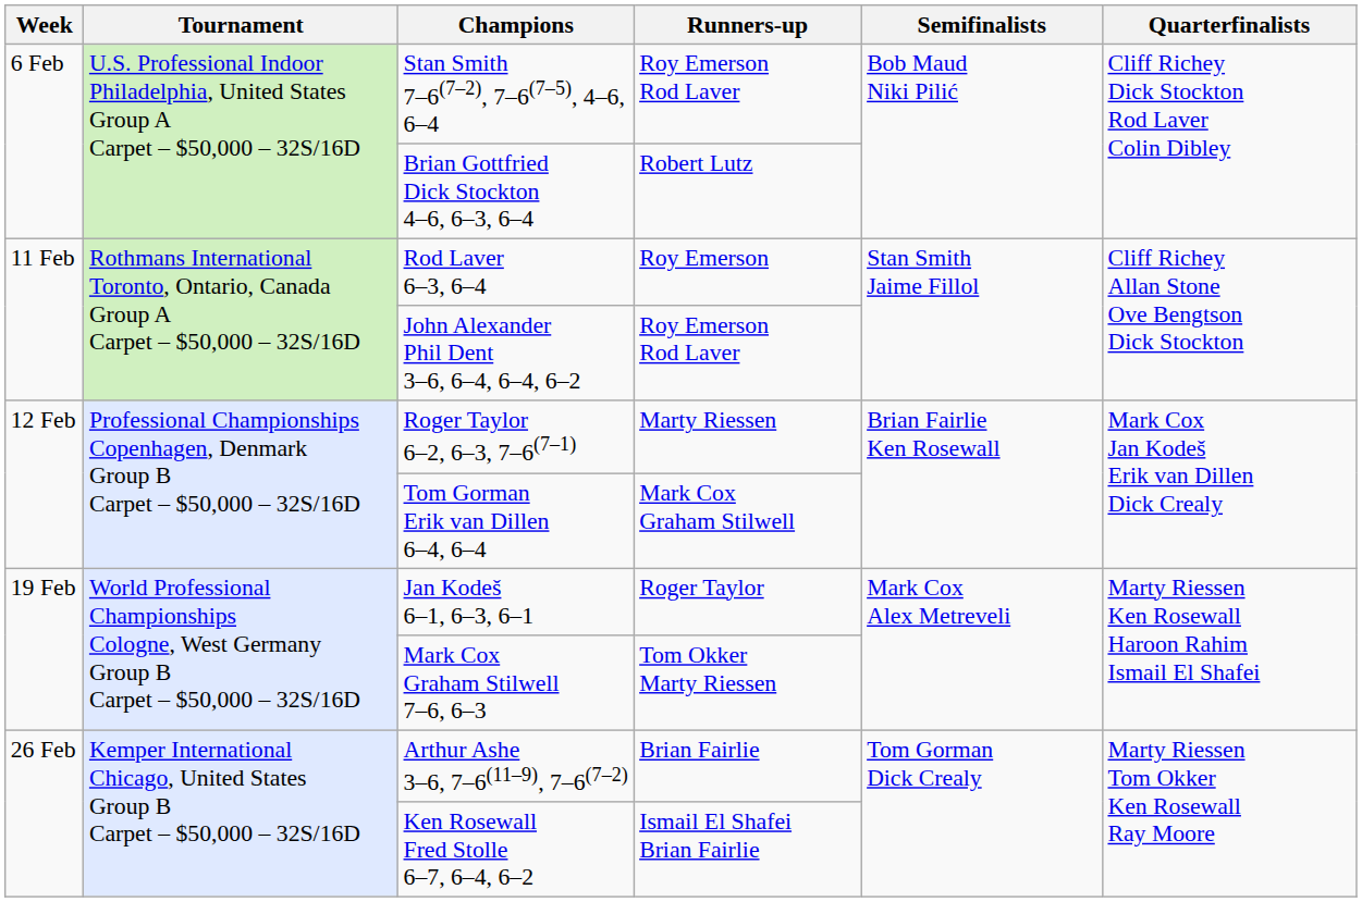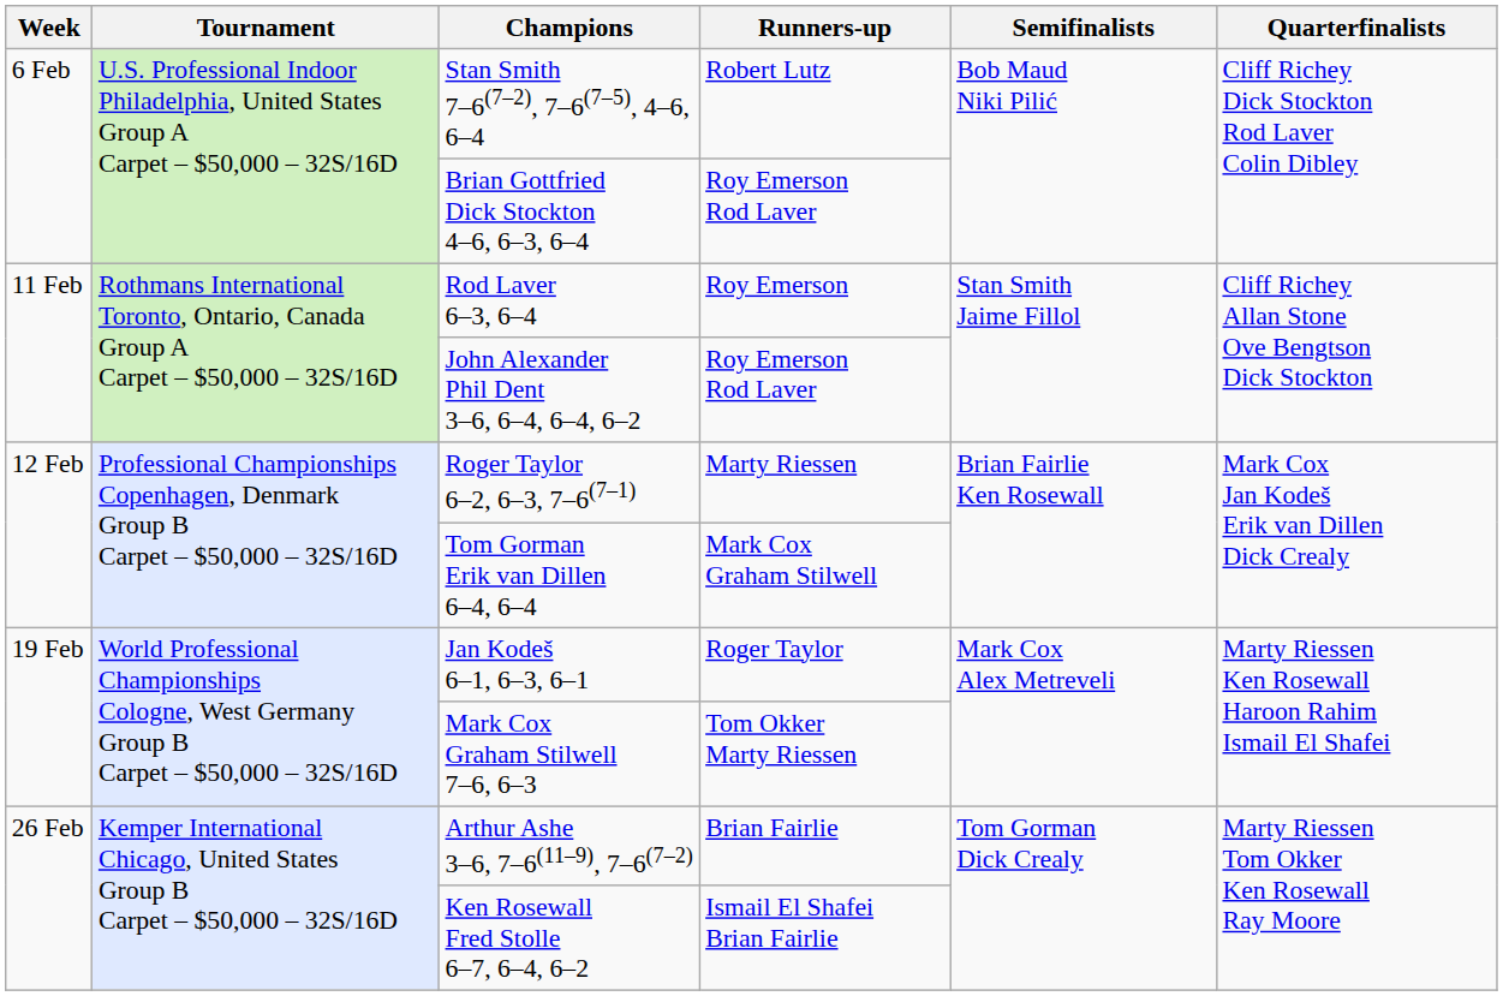 <table class=wikitable style=font-size:95%>
 <tr>
 <th style="width:48px;">Week</th>
 <th style="width:260px;">Tournament</th>
 <th style="width:190px;">Champions</th>
 <th style="width:190px;">Runners-up</th>
 <th style="width:190px;">Semifinalists</th>
 <th style="width:190px;">Quarterfinalists</th>
 </tr>
 <tr valign=top>
 <td rowspan="2">6 Feb</td>
 <td style="background:#d0f0c0;" rowspan="2"><a href='#'>U.S. Professional Indoor</a><br> <a href='#'>Philadelphia</a>, United States<br>Group A<br>Carpet – $50,000 – 32S/16D</td>
 <td> <a href='#'>Stan Smith</a><br>7–6<sup>(7–2)</sup>, 7–6<sup>(7–5)</sup>, 4–6, 6–4</td>
-<td> <a href='#'>Roy Emerson</a><br> <a href='#'>Rod Laver</a></td>
+<td> <a href='#'>Robert Lutz</a></td>
 <td rowspan="2"> <a href='#'>Bob Maud</a> <br>  <a href='#'>Niki Pilić</a></td>
 <td rowspan="2"> <a href='#'>Cliff Richey</a> <br>  <a href='#'>Dick Stockton</a> <br>  <a href='#'>Rod Laver</a> <br>  <a href='#'>Colin Dibley</a></td>
 </tr>
 <tr valign=top>
 <td> <a href='#'>Brian Gottfried</a><br> <a href='#'>Dick Stockton</a><br>4–6, 6–3, 6–4</td>
-<td> <a href='#'>Robert Lutz</a></td>
+<td> <a href='#'>Roy Emerson</a><br> <a href='#'>Rod Laver</a></td>
 </tr>
 <tr valign=top>
 <td rowspan="2">11 Feb</td>
 <td style="background:#d0f0c0;" rowspan="2"><a href='#'>Rothmans International</a><br> <a href='#'>Toronto</a>, Ontario, Canada<br>Group A<br>Carpet – $50,000 – 32S/16D</td>
 <td> <a href='#'>Rod Laver</a><br>6–3, 6–4</td>
 <td> <a href='#'>Roy Emerson</a></td>
 <td rowspan="2"> <a href='#'>Stan Smith</a> <br>  <a href='#'>Jaime Fillol</a></td>
 <td rowspan="2"> <a href='#'>Cliff Richey</a> <br>  <a href='#'>Allan Stone</a> <br>  <a href='#'>Ove Bengtson</a> <br>  <a href='#'>Dick Stockton</a></td>
 </tr>
 <tr valign=top>
 <td> <a href='#'>John Alexander</a><br> <a href='#'>Phil Dent</a><br>3–6, 6–4, 6–4, 6–2</td>
 <td> <a href='#'>Roy Emerson</a><br> <a href='#'>Rod Laver</a></td>
 </tr>
 <tr valign=top>
 <td rowspan="2">12 Feb</td>
 <td style="background:#DFE9FF;" rowspan="2"><a href='#'>Professional Championships</a><br> <a href='#'>Copenhagen</a>, Denmark<br>Group B<br>Carpet – $50,000 – 32S/16D</td>
 <td> <a href='#'>Roger Taylor</a><br>6–2, 6–3, 7–6<sup>(7–1)</sup></td>
 <td> <a href='#'>Marty Riessen</a></td>
 <td rowspan="2"> <a href='#'>Brian Fairlie</a> <br>  <a href='#'>Ken Rosewall</a></td>
 <td rowspan="2"> <a href='#'>Mark Cox</a> <br>  <a href='#'>Jan Kodeš</a> <br>  <a href='#'>Erik van Dillen</a> <br>  <a href='#'>Dick Crealy</a></td>
 </tr>
 <tr valign=top>
 <td> <a href='#'>Tom Gorman</a><br> <a href='#'>Erik van Dillen</a><br>6–4, 6–4</td>
 <td> <a href='#'>Mark Cox</a><br> <a href='#'>Graham Stilwell</a></td>
 </tr>
 <tr valign=top>
 <td rowspan="2">19 Feb</td>
 <td style="background:#DFE9FF;" rowspan="2"><a href='#'>World Professional Championships</a><br> <a href='#'>Cologne</a>, West Germany<br>Group B<br>Carpet – $50,000 – 32S/16D</td>
 <td> <a href='#'>Jan Kodeš</a><br>6–1, 6–3, 6–1</td>
 <td> <a href='#'>Roger Taylor</a></td>
 <td rowspan="2"> <a href='#'>Mark Cox</a> <br>  <a href='#'>Alex Metreveli</a></td>
 <td rowspan="2"> <a href='#'>Marty Riessen</a> <br>  <a href='#'>Ken Rosewall</a> <br>  <a href='#'>Haroon Rahim</a> <br>  <a href='#'>Ismail El Shafei</a></td>
 </tr>
 <tr valign=top>
 <td> <a href='#'>Mark Cox</a><br> <a href='#'>Graham Stilwell</a><br>7–6, 6–3</td>
 <td> <a href='#'>Tom Okker</a><br> <a href='#'>Marty Riessen</a></td>
 </tr>
 <tr valign=top>
 <td rowspan="2">26 Feb</td>
 <td style="background:#DFE9FF;" rowspan="2"><a href='#'>Kemper International</a><br> <a href='#'>Chicago</a>, United States<br>Group B<br>Carpet – $50,000 – 32S/16D</td>
 <td> <a href='#'>Arthur Ashe</a><br>3–6, 7–6<sup>(11–9)</sup>, 7–6<sup>(7–2)</sup></td>
 <td> <a href='#'>Brian Fairlie</a></td>
 <td rowspan="2"> <a href='#'>Tom Gorman</a> <br>  <a href='#'>Dick Crealy</a></td>
 <td rowspan="2"> <a href='#'>Marty Riessen</a> <br>  <a href='#'>Tom Okker</a> <br>  <a href='#'>Ken Rosewall</a> <br>  <a href='#'>Ray Moore</a></td>
 </tr>
 <tr valign=top>
 <td> <a href='#'>Ken Rosewall</a><br> <a href='#'>Fred Stolle</a><br>6–7, 6–4, 6–2</td>
 <td> <a href='#'>Ismail El Shafei</a><br> <a href='#'>Brian Fairlie</a></td>
 </tr>
 </table>
